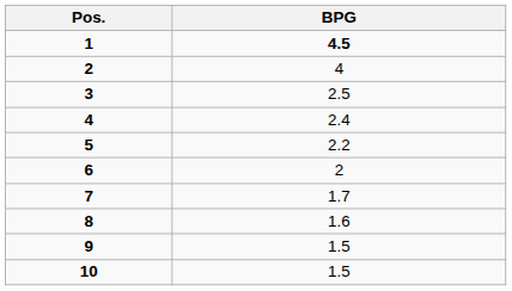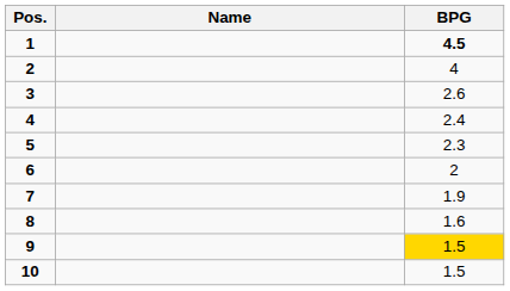 <table class="wikitable" style="width:80%;">
 <tr>
 <th style="width:10%;">Pos.</th>
+<th style="width:70%;">Name</th>
 <th style="width:20%;">BPG</th>
 </tr>
 <tr>
 <td align=center><strong>1</strong></td>
+<td><strong></strong></td>
 <td align=center><strong>4.5</strong></td>
 </tr>
 <tr>
 <td align=center><strong>2</strong></td>
+<td></td>
 <td align=center>4</td>
 </tr>
 <tr>
 <td align=center><strong>3</strong></td>
-<td align=center>2.5</td>
+<td></td>
+<td align=center>2.6</td>
 </tr>
 <tr>
 <td align=center><strong>4</strong></td>
+<td></td>
 <td align=center>2.4</td>
 </tr>
 <tr>
 <td align=center><strong>5</strong></td>
-<td align=center>2.2</td>
+<td></td>
+<td align=center>2.3</td>
 </tr>
 <tr>
 <td align=center><strong>6</strong></td>
+<td></td>
 <td align=center>2</td>
 </tr>
 <tr>
 <td align=center><strong>7</strong></td>
-<td align=center>1.7</td>
+<td></td>
+<td align=center>1.9</td>
 </tr>
 <tr>
 <td align=center><strong>8</strong></td>
+<td></td>
 <td align=center>1.6</td>
 </tr>
 <tr>
 <td align=center><strong>9</strong></td>
-<td align=center>1.5</td>
+<td></td>
+<td align=center style="background: gold;">1.5</td>
 </tr>
 <tr>
 <td align=center><strong>10</strong></td>
+<td></td>
 <td align=center>1.5</td>
 </tr>
 </table>
